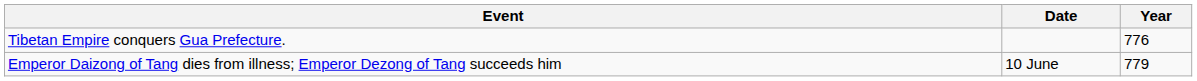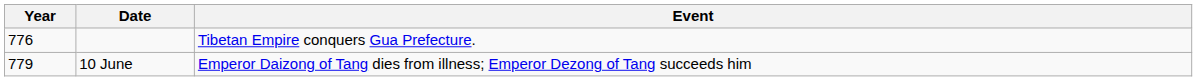 <table class="wikitable" width="100%">
 <tr>
+<th style="width:6%">Year</th>
+<th style="width:10%">Date</th>
 <th>Event</th>
-<th style="width:10%">Date</th>
-<th style="width:6%">Year</th>
 </tr>
 <tr>
+<td>776</td>
+<td></td>
 <td><a href='#'>Tibetan Empire</a> conquers <a href='#'>Gua Prefecture</a>.</td>
-<td></td>
-<td>776</td>
 </tr>
 <tr>
+<td>779</td>
+<td>10 June</td>
 <td><a href='#'>Emperor Daizong of Tang</a> dies from illness; <a href='#'>Emperor Dezong of Tang</a> succeeds him</td>
-<td>10 June</td>
-<td>779</td>
 </tr>
 </table>
